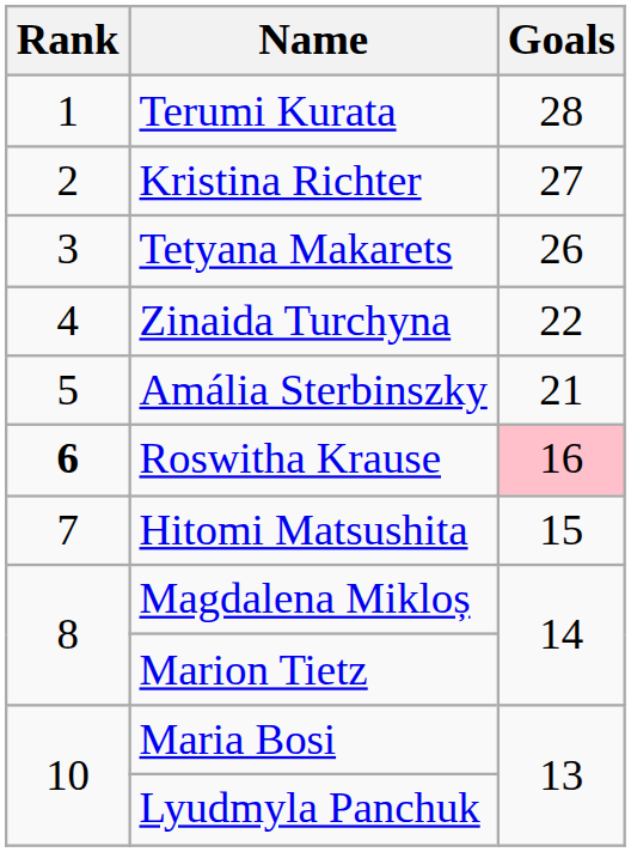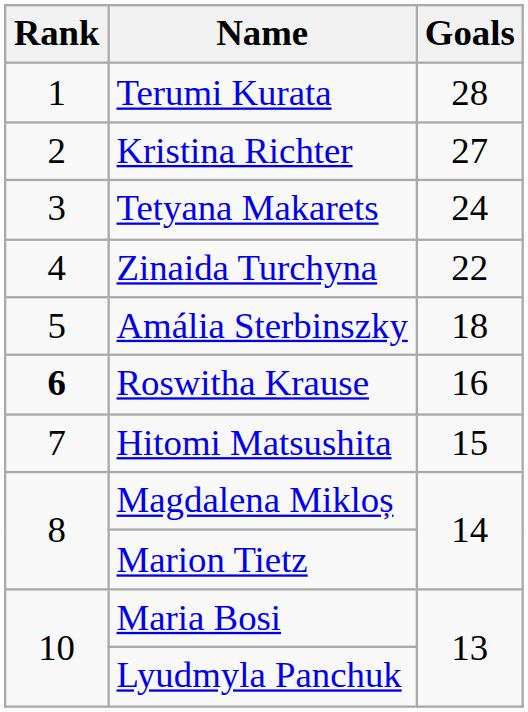 <table class="wikitable sortable" style="text-align: center;">
 <tr>
 <th>Rank</th>
 <th>Name</th>
 <th>Goals</th>
 </tr>
 <tr>
 <td>1</td>
 <td align=left> <a href='#'>Terumi Kurata</a></td>
 <td>28</td>
 </tr>
 <tr>
 <td>2</td>
 <td align=left> <a href='#'>Kristina Richter</a></td>
 <td>27</td>
 </tr>
 <tr>
 <td>3</td>
 <td align=left> <a href='#'>Tetyana Makarets</a></td>
-<td>26</td>
+<td>24</td>
 </tr>
 <tr>
 <td>4</td>
 <td align=left> <a href='#'>Zinaida Turchyna</a></td>
 <td>22</td>
 </tr>
 <tr>
 <td>5</td>
 <td align=left> <a href='#'>Amália Sterbinszky</a></td>
-<td>21</td>
+<td>18</td>
 </tr>
 <tr>
 <td><strong>6</strong></td>
 <td align=left> <a href='#'>Roswitha Krause</a></td>
-<td style="background: pink;">16</td>
+<td>16</td>
 </tr>
 <tr>
 <td>7</td>
 <td align=left> <a href='#'>Hitomi Matsushita</a></td>
 <td>15</td>
 </tr>
 <tr>
 <td rowspan=2>8</td>
 <td align=left> <a href='#'>Magdalena Mikloș</a></td>
 <td rowspan=2>14</td>
 </tr>
 <tr>
 <td align=left> <a href='#'>Marion Tietz</a></td>
 </tr>
 <tr>
 <td rowspan=2>10</td>
 <td align=left> <a href='#'>Maria Bosi</a></td>
 <td rowspan=2>13</td>
 </tr>
 <tr>
 <td align=left> <a href='#'>Lyudmyla Panchuk</a></td>
 </tr>
 </table>
